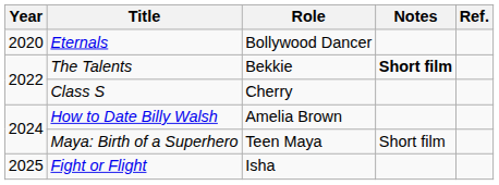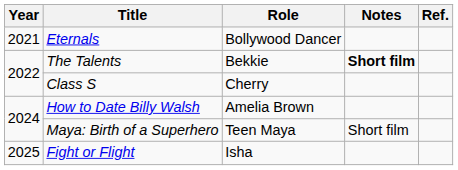 <table class="wikitable sortable">
 <tr>
 <th>Year</th>
 <th>Title</th>
 <th>Role</th>
 <th class="unsortable">Notes</th>
 <th>Ref.</th>
 </tr>
 <tr>
-<td>2020</td>
+<td>2021</td>
 <td><em><a href='#'>Eternals</a></em></td>
 <td>Bollywood Dancer</td>
 <td></td>
 <td></td>
 </tr>
 <tr>
 <td rowspan="2">2022</td>
 <td><em>The Talents</em></td>
 <td>Bekkie</td>
 <td><strong>Short film</strong></td>
 <td></td>
 </tr>
 <tr>
 <td><em>Class S</em></td>
 <td>Cherry</td>
 <td></td>
 <td></td>
 </tr>
 <tr>
 <td rowspan="2">2024</td>
 <td><em><a href='#'>How to Date Billy Walsh</a></em></td>
 <td>Amelia Brown</td>
 <td></td>
 <td></td>
 </tr>
 <tr>
 <td><em>Maya: Birth of a Superhero</em></td>
 <td>Teen Maya</td>
 <td>Short film</td>
 <td></td>
 </tr>
 <tr>
 <td>2025</td>
 <td><a href='#'><em>Fight or Flight</em></a></td>
 <td>Isha</td>
 <td></td>
 <td></td>
 </tr>
 </table>
